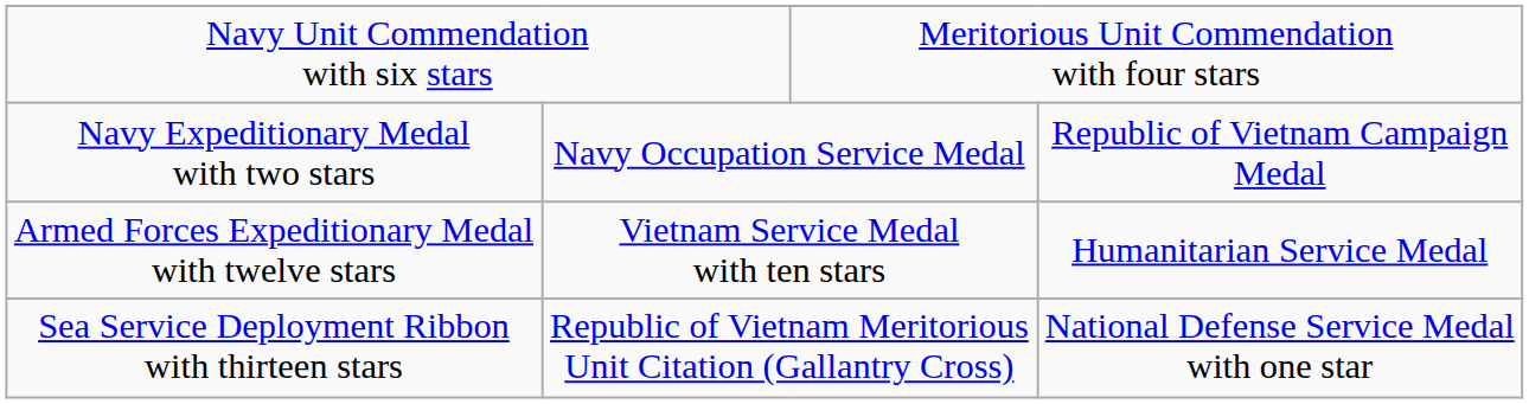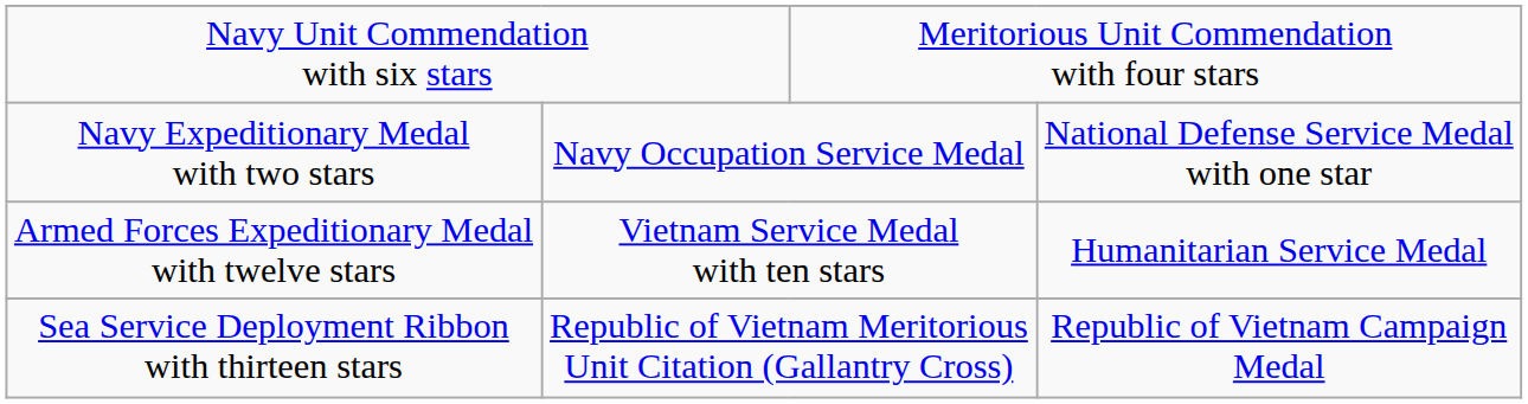 <table class="wikitable" style="margin:1em auto; text-align:center;">
 <tr>
 <td colspan=2><a href='#'>Navy Unit Commendation</a><br>with six <a href='#'>stars</a></td>
 <td colspan=2><a href='#'>Meritorious Unit Commendation</a><br>with four stars</td>
 </tr>
 <tr>
 <td><a href='#'>Navy Expeditionary Medal</a><br> with two stars</td>
 <td colspan=2><a href='#'>Navy Occupation Service Medal</a></td>
-<td><a href='#'>Republic of Vietnam Campaign<br> Medal</a></td>
+<td><a href='#'>National Defense Service Medal</a><br>with one star</td>
 </tr>
 <tr>
 <td><a href='#'>Armed Forces Expeditionary Medal</a><br>with twelve stars</td>
 <td colspan=2><a href='#'>Vietnam Service Medal</a><br>with ten stars</td>
 <td><a href='#'>Humanitarian Service Medal</a></td>
 </tr>
 <tr>
 <td><a href='#'>Sea Service Deployment Ribbon</a><br>with thirteen stars</td>
 <td colspan=2><a href='#'>Republic of Vietnam Meritorious<br>Unit Citation (Gallantry Cross)</a></td>
-<td><a href='#'>National Defense Service Medal</a><br>with one star</td>
+<td><a href='#'>Republic of Vietnam Campaign<br> Medal</a></td>
 </tr>
 </table>
